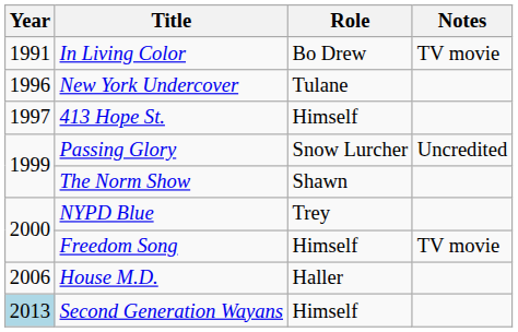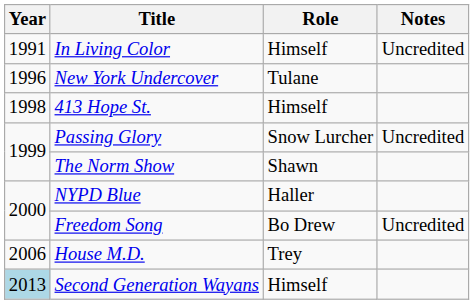 <table class="wikitable">
 <tr>
 <th>Year</th>
 <th>Title</th>
 <th>Role</th>
 <th>Notes</th>
 </tr>
 <tr>
 <td>1991</td>
 <td><em><a href='#'>In Living Color</a></em></td>
-<td>Bo Drew</td>
-<td>TV movie</td>
+<td>Himself</td>
+<td>Uncredited</td>
 </tr>
 <tr>
 <td>1996</td>
 <td><em><a href='#'>New York Undercover</a></em></td>
 <td>Tulane</td>
 <td></td>
 </tr>
 <tr>
-<td>1997</td>
+<td>1998</td>
 <td><em><a href='#'>413 Hope St.</a></em></td>
 <td>Himself</td>
 <td></td>
 </tr>
 <tr>
 <td rowspan="2">1999</td>
 <td><em><a href='#'>Passing Glory</a></em></td>
 <td>Snow Lurcher</td>
 <td>Uncredited</td>
 </tr>
 <tr>
 <td><em><a href='#'>The Norm Show</a></em></td>
 <td>Shawn</td>
 <td></td>
 </tr>
 <tr>
 <td rowspan=2>2000</td>
 <td><em><a href='#'>NYPD Blue</a></em></td>
-<td>Trey</td>
+<td>Haller</td>
 <td></td>
 </tr>
 <tr>
 <td><em><a href='#'>Freedom Song</a></em></td>
-<td>Himself</td>
-<td>TV movie</td>
+<td>Bo Drew</td>
+<td>Uncredited</td>
 </tr>
 <tr>
 <td>2006</td>
 <td><em><a href='#'>House M.D.</a></em></td>
-<td>Haller</td>
+<td>Trey</td>
 <td></td>
 </tr>
 <tr>
 <td style="background: lightblue;">2013</td>
 <td><em><a href='#'>Second Generation Wayans</a></em></td>
 <td>Himself</td>
 <td></td>
 </tr>
 </table>
